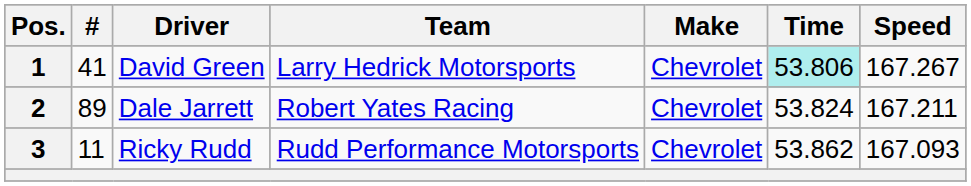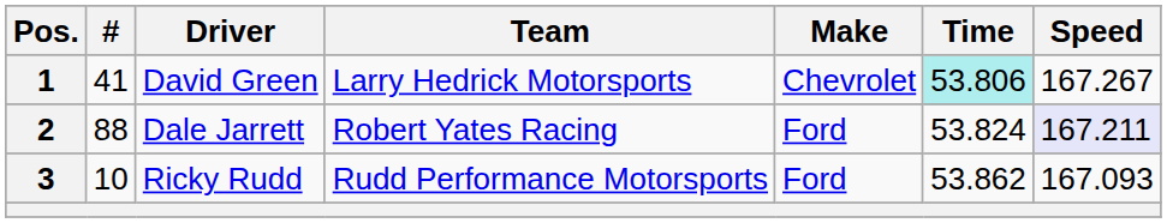 <table class="wikitable" style="font-size:95%">
 <tr>
 <th>Pos.</th>
 <th>#</th>
 <th>Driver</th>
 <th>Team</th>
 <th>Make</th>
 <th>Time</th>
 <th>Speed</th>
 </tr>
 <tr>
 <th>1</th>
 <td>41</td>
 <td><a href='#'>David Green</a></td>
 <td><a href='#'>Larry Hedrick Motorsports</a></td>
 <td><a href='#'>Chevrolet</a></td>
 <td style="background: paleturquoise;">53.806</td>
 <td>167.267</td>
 </tr>
 <tr>
 <th>2</th>
-<td>89</td>
+<td>88</td>
 <td><a href='#'>Dale Jarrett</a></td>
 <td><a href='#'>Robert Yates Racing</a></td>
-<td><a href='#'>Chevrolet</a></td>
+<td><a href='#'>Ford</a></td>
 <td>53.824</td>
-<td>167.211</td>
+<td style="background: lavender;">167.211</td>
 </tr>
 <tr>
 <th>3</th>
-<td>11</td>
+<td>10</td>
 <td><a href='#'>Ricky Rudd</a></td>
 <td><a href='#'>Rudd Performance Motorsports</a></td>
-<td><a href='#'>Chevrolet</a></td>
+<td><a href='#'>Ford</a></td>
 <td>53.862</td>
 <td>167.093</td>
 </tr>
 <tr>
 <th colspan="7"></th>
 </tr>
 </table>
